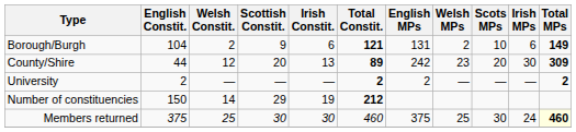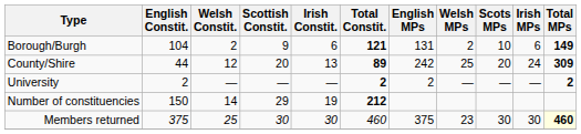 <table class="wikitable" style="text-align:right">
 <tr style="text-align:center">
 <th>Type</th>
 <th>English<br>Constit.</th>
 <th>Welsh<br>Constit.</th>
 <th>Scottish<br>Constit.</th>
 <th>Irish<br>Constit.</th>
 <th>Total<br>Constit.</th>
 <th>English<br>MPs</th>
 <th>Welsh<br>MPs</th>
 <th>Scots<br>MPs</th>
 <th>Irish<br>MPs</th>
 <th>Total<br>MPs</th>
 </tr>
 <tr>
 <td style="text-align:left">Borough/Burgh</td>
 <td>104</td>
 <td>2</td>
 <td>9</td>
 <td>6</td>
 <td><strong>121</strong></td>
 <td>131</td>
 <td>2</td>
 <td>10</td>
 <td>6</td>
 <td><strong>149</strong></td>
 </tr>
 <tr>
 <td style="text-align:left">County/Shire</td>
 <td>44</td>
 <td>12</td>
 <td>20</td>
 <td>13</td>
 <td><strong>89</strong></td>
 <td>242</td>
-<td>23</td>
+<td>25</td>
 <td>20</td>
-<td>30</td>
+<td>24</td>
 <td><strong>309</strong></td>
 </tr>
 <tr>
 <td style="text-align:left">University</td>
 <td>2</td>
 <td>—</td>
 <td>—</td>
 <td>—</td>
 <td><strong>2</strong></td>
 <td>2</td>
 <td>—</td>
 <td>—</td>
 <td>—</td>
 <td><strong>2</strong></td>
 </tr>
 <tr>
 <td style="text-align:center">Number of constituencies</td>
 <td>150</td>
 <td>14</td>
 <td>29</td>
 <td>19</td>
 <td><strong>212</strong></td>
 <td> </td>
 <td> </td>
 <td> </td>
 <td> </td>
 <td> </td>
 </tr>
 <tr>
 <td style="text-align:right">Members returned</td>
 <td><em>375</em></td>
 <td><em>25</em></td>
 <td><em>30</em></td>
 <td><em>30</em></td>
 <td><em>460</em></td>
 <td>375</td>
-<td>25</td>
+<td>23</td>
 <td>30</td>
-<td>24</td>
+<td>30</td>
 <td style="background: lightyellow;"><strong>460</strong></td>
 </tr>
 <tr>
 </tr>
 </table>
